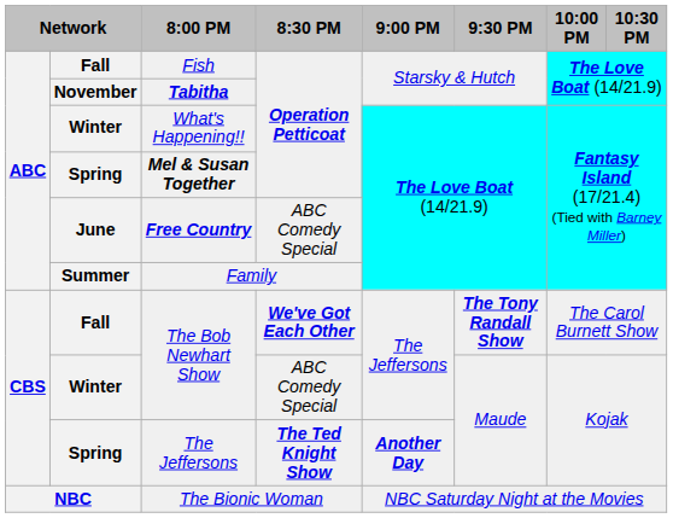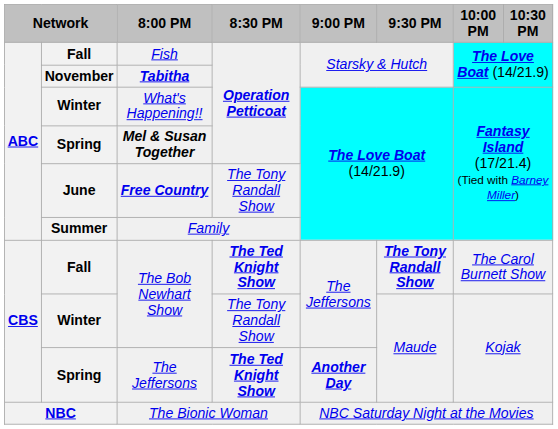 <table class="wikitable plainrowheaders" style="width:100%; margin:auto; text-align:center;">
 <tr>
 <th colspan="2" style="background-color:#C0C0C0;text-align:center">Network</th>
 <th style="background-color:#C0C0C0;text-align:center">8:00 PM</th>
 <th style="background-color:#C0C0C0;text-align:center">8:30 PM</th>
 <th style="background-color:#C0C0C0;text-align:center">9:00 PM</th>
 <th style="background-color:#C0C0C0;text-align:center">9:30 PM</th>
 <th style="background-color:#C0C0C0;text-align:center">10:00 PM</th>
 <th style="background-color:#C0C0C0;text-align:center">10:30 PM</th>
 </tr>
 <tr>
 <th bgcolor="#C0C0C0" rowspan="6"><a href='#'>ABC</a></th>
 <th>Fall</th>
 <td bgcolor="#F0F0F0"><em><a href='#'>Fish</a></em></td>
 <td bgcolor="#F0F0F0" rowspan="4"><strong><em><a href='#'>Operation Petticoat</a></em></strong></td>
 <td bgcolor="#F0F0F0" colspan="2" rowspan="2"><em><a href='#'>Starsky & Hutch</a></em></td>
 <td bgcolor="#00FFFF" colspan="2" rowspan="2"><strong><em><a href='#'>The Love Boat</a></em></strong> (14/21.9)</td>
 </tr>
 <tr>
 <th>November</th>
 <td bgcolor="#F0F0F0"><strong><em><a href='#'>Tabitha</a></em></strong></td>
 </tr>
 <tr>
 <th>Winter</th>
 <td bgcolor="#F0F0F0"><em><a href='#'>What's Happening!!</a></em></td>
 <td bgcolor="#00FFFF" colspan="2" rowspan="4"><strong><em><a href='#'>The Love Boat</a></em></strong> (14/21.9)</td>
 <td bgcolor="#00FFFF" colspan="2" rowspan="4"><strong><em><a href='#'>Fantasy Island</a></em></strong> (17/21.4)<br><small>(Tied with <em><a href='#'>Barney Miller</a></em>)</small></td>
 </tr>
 <tr>
 <th>Spring</th>
 <td bgcolor="#F0F0F0"><strong><em>Mel & Susan Together</em></strong></td>
 </tr>
 <tr>
 <th>June</th>
 <td bgcolor="#F0F0F0"><strong><em><a href='#'>Free Country</a></em></strong></td>
-<td bgcolor="#F0F0F0"><em>ABC Comedy Special</em></td>
+<td bgcolor="#F0F0F0"><em><a href='#'>The Tony Randall Show</a></em></td>
 </tr>
 <tr>
 <th>Summer</th>
 <td bgcolor="#F0F0F0" colspan="2"><em><a href='#'>Family</a></em></td>
 </tr>
 <tr>
 <th bgcolor="#C0C0C0" rowspan="3"><a href='#'>CBS</a></th>
 <th>Fall</th>
 <td bgcolor="#F0F0F0" rowspan="2"><em><a href='#'>The Bob Newhart Show</a></em></td>
-<td bgcolor="#F0F0F0"><strong><em><a href='#'>We've Got Each Other</a></em></strong></td>
+<td bgcolor="#F0F0F0"><strong><em><a href='#'>The Ted Knight Show</a></em></strong></td>
 <td bgcolor="#F0F0F0" rowspan="2"><em><a href='#'>The Jeffersons</a></em></td>
 <td bgcolor="#F0F0F0"><strong><em><a href='#'>The Tony Randall Show</a></em></strong></td>
 <td bgcolor="#F0F0F0" colspan="2"><em><a href='#'>The Carol Burnett Show</a></em></td>
 </tr>
 <tr>
 <th>Winter</th>
-<td bgcolor="#F0F0F0"><em>ABC Comedy Special</em></td>
+<td bgcolor="#F0F0F0"><em><a href='#'>The Tony Randall Show</a></em></td>
 <td bgcolor="#F0F0F0" rowspan="2"><em><a href='#'>Maude</a></em></td>
 <td bgcolor="#F0F0F0" rowspan="2" colspan="2"><em><a href='#'>Kojak</a></em></td>
 </tr>
 <tr>
 <th>Spring</th>
 <td bgcolor="#F0F0F0"><em><a href='#'>The Jeffersons</a></em></td>
 <td bgcolor="#F0F0F0"><strong><em><a href='#'>The Ted Knight Show</a></em></strong></td>
 <td bgcolor="#F0F0F0"><strong><em><a href='#'>Another Day</a></em></strong></td>
 </tr>
 <tr>
 <th bgcolor="#C0C0C0" colspan="2"><a href='#'>NBC</a></th>
 <td bgcolor="#F0F0F0" colspan="2"><em><a href='#'>The Bionic Woman</a></em></td>
 <td bgcolor="#F0F0F0" colspan="4"><em><a href='#'>NBC Saturday Night at the Movies</a></em></td>
 </tr>
 </table>
